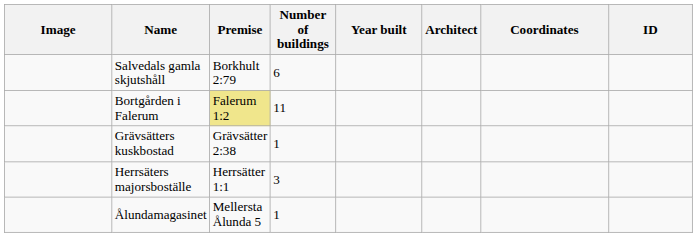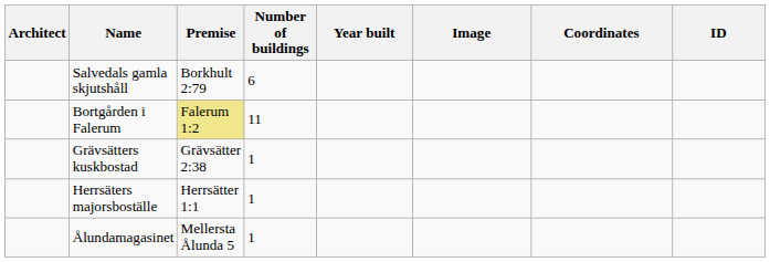 <table class="wikitable" width="95%">
 <tr>
-<th width="150">Image</th>
+<th>Architect</th>
 <th>Name</th>
 <th>Premise</th>
 <th width="75">Number of<br>buildings</th>
 <th width="120">Year built</th>
-<th>Architect</th>
+<th width="150">Image</th>
 <th width="170">Coordinates</th>
 <th width="120">ID</th>
 </tr>
 <tr>
 <td></td>
 <td>Salvedals gamla skjutshåll</td>
 <td>Borkhult 2:79</td>
 <td>6</td>
 <td></td>
 <td></td>
 <td></td>
 <td></td>
 </tr>
 <tr>
 <td></td>
 <td>Bortgården i Falerum</td>
 <td style="background: khaki;">Falerum 1:2</td>
 <td>11</td>
 <td></td>
 <td></td>
 <td></td>
 <td></td>
 </tr>
 <tr>
 <td></td>
 <td>Grävsätters kuskbostad</td>
 <td>Grävsätter 2:38</td>
 <td>1</td>
 <td></td>
 <td></td>
 <td></td>
 <td></td>
 </tr>
 <tr>
 <td></td>
 <td>Herrsäters majorsboställe</td>
 <td>Herrsätter 1:1</td>
-<td>3</td>
+<td>1</td>
 <td></td>
 <td></td>
 <td></td>
 <td></td>
 </tr>
 <tr>
 <td></td>
 <td>Ålundamagasinet</td>
 <td>Mellersta Ålunda 5</td>
 <td>1</td>
 <td></td>
 <td></td>
 <td></td>
 <td></td>
 </tr>
 </table>
